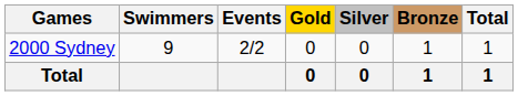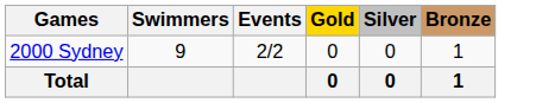 <table class="wikitable sortable" style="text-align:center">
 <tr>
 <th>Games</th>
 <th>Swimmers</th>
 <th>Events</th>
 <th style="background-color:gold;">Gold</th>
 <th style="background-color:silver;">Silver</th>
 <th style="background-color:#c96;">Bronze</th>
-<th>Total</th>
 </tr>
 <tr>
 <td align=left><a href='#'>2000 Sydney</a></td>
 <td>9</td>
 <td>2/2</td>
 <td>0</td>
 <td>0</td>
-<td>1</td>
 <td>1</td>
 </tr>
 <tr>
 <th>Total</th>
 <th></th>
 <th></th>
 <th>0</th>
 <th>0</th>
 <th>1</th>
-<th>1</th>
 </tr>
 </table>
